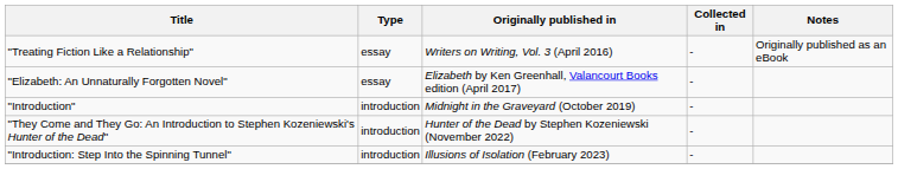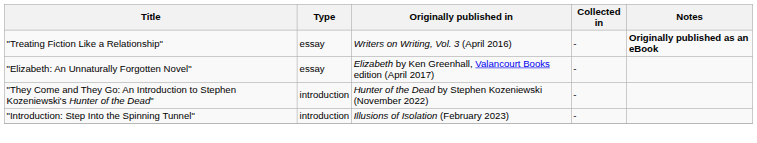 <table class="wikitable">
 <tr>
 <th>Title</th>
 <th>Type</th>
 <th>Originally published in</th>
 <th>Collected in</th>
 <th>Notes</th>
 </tr>
 <tr>
 <td>"Treating Fiction Like a Relationship"</td>
 <td>essay</td>
 <td><em>Writers on Writing, Vol. 3</em> (April 2016)</td>
 <td>-</td>
-<td>Originally published as an eBook</td>
+<td><strong>Originally published as an eBook</strong></td>
 </tr>
 <tr>
 <td>"Elizabeth: An Unnaturally Forgotten Novel"</td>
 <td>essay</td>
 <td><em>Elizabeth</em> by Ken Greenhall, <a href='#'>Valancourt Books</a> edition (April 2017)</td>
-<td>-</td>
-<td></td>
-</tr>
-<tr>
-<td>"Introduction"</td>
-<td>introduction</td>
-<td><em>Midnight in the Graveyard</em> (October 2019)</td>
 <td>-</td>
 <td></td>
 </tr>
 <tr>
 <td>"They Come and They Go: An Introduction to Stephen Kozeniewski's <em>Hunter of the Dead</em>"</td>
 <td>introduction</td>
 <td><em>Hunter of the Dead</em> by Stephen Kozeniewski (November 2022)</td>
 <td>-</td>
 <td></td>
 </tr>
 <tr>
 <td>"Introduction: Step Into the Spinning Tunnel"</td>
 <td>introduction</td>
 <td><em>Illusions of Isolation</em> (February 2023)</td>
 <td>-</td>
 <td></td>
 </tr>
 <tr>
 </tr>
 </table>
